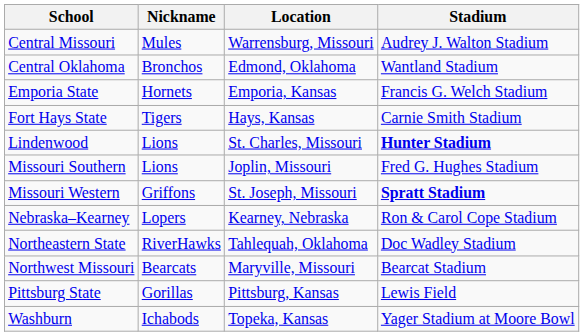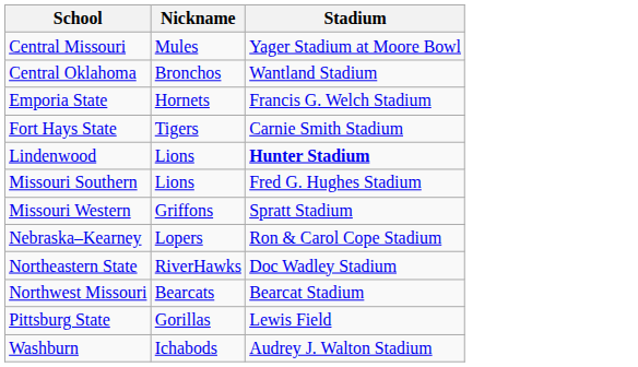 <table class="wikitable">
 <tr>
 <th>School</th>
 <th>Nickname</th>
-<th>Location</th>
 <th>Stadium</th>
 </tr>
 <tr>
 <td><a href='#'>Central Missouri</a></td>
 <td><a href='#'>Mules</a></td>
-<td><a href='#'>Warrensburg, Missouri</a></td>
-<td><a href='#'>Audrey J. Walton Stadium</a></td>
+<td><a href='#'>Yager Stadium at Moore Bowl</a></td>
 </tr>
 <tr>
 <td><a href='#'>Central Oklahoma</a></td>
 <td><a href='#'>Bronchos</a></td>
-<td><a href='#'>Edmond, Oklahoma</a></td>
 <td><a href='#'>Wantland Stadium</a></td>
 </tr>
 <tr>
 <td><a href='#'>Emporia State</a></td>
 <td><a href='#'>Hornets</a></td>
-<td><a href='#'>Emporia, Kansas</a></td>
 <td><a href='#'>Francis G. Welch Stadium</a></td>
 </tr>
 <tr>
 <td><a href='#'>Fort Hays State</a></td>
 <td><a href='#'>Tigers</a></td>
-<td><a href='#'>Hays, Kansas</a></td>
 <td><a href='#'>Carnie Smith Stadium</a></td>
 </tr>
 <tr>
 <td><a href='#'>Lindenwood</a></td>
 <td><a href='#'>Lions</a></td>
-<td><a href='#'>St. Charles, Missouri</a></td>
 <td><strong><a href='#'>Hunter Stadium</a></strong></td>
 </tr>
 <tr>
 <td><a href='#'>Missouri Southern</a></td>
 <td><a href='#'>Lions</a></td>
-<td><a href='#'>Joplin, Missouri</a></td>
 <td><a href='#'>Fred G. Hughes Stadium</a></td>
 </tr>
 <tr>
 <td><a href='#'>Missouri Western</a></td>
 <td><a href='#'>Griffons</a></td>
-<td><a href='#'>St. Joseph, Missouri</a></td>
-<td><strong><a href='#'>Spratt Stadium</a></strong></td>
+<td><a href='#'>Spratt Stadium</a></td>
 </tr>
 <tr>
 <td><a href='#'>Nebraska–Kearney</a></td>
 <td><a href='#'>Lopers</a></td>
-<td><a href='#'>Kearney, Nebraska</a></td>
 <td><a href='#'>Ron & Carol Cope Stadium</a></td>
 </tr>
 <tr>
 <td><a href='#'>Northeastern State</a></td>
 <td><a href='#'>RiverHawks</a></td>
-<td><a href='#'>Tahlequah, Oklahoma</a></td>
 <td><a href='#'>Doc Wadley Stadium</a></td>
 </tr>
 <tr>
 <td><a href='#'>Northwest Missouri</a></td>
 <td><a href='#'>Bearcats</a></td>
-<td><a href='#'>Maryville, Missouri</a></td>
 <td><a href='#'>Bearcat Stadium</a></td>
 </tr>
 <tr>
 <td><a href='#'>Pittsburg State</a></td>
 <td><a href='#'>Gorillas</a></td>
-<td><a href='#'>Pittsburg, Kansas</a></td>
 <td><a href='#'>Lewis Field</a></td>
 </tr>
 <tr>
 <td><a href='#'>Washburn</a></td>
 <td><a href='#'>Ichabods</a></td>
-<td><a href='#'>Topeka, Kansas</a></td>
-<td><a href='#'>Yager Stadium at Moore Bowl</a></td>
+<td><a href='#'>Audrey J. Walton Stadium</a></td>
 </tr>
 </table>
